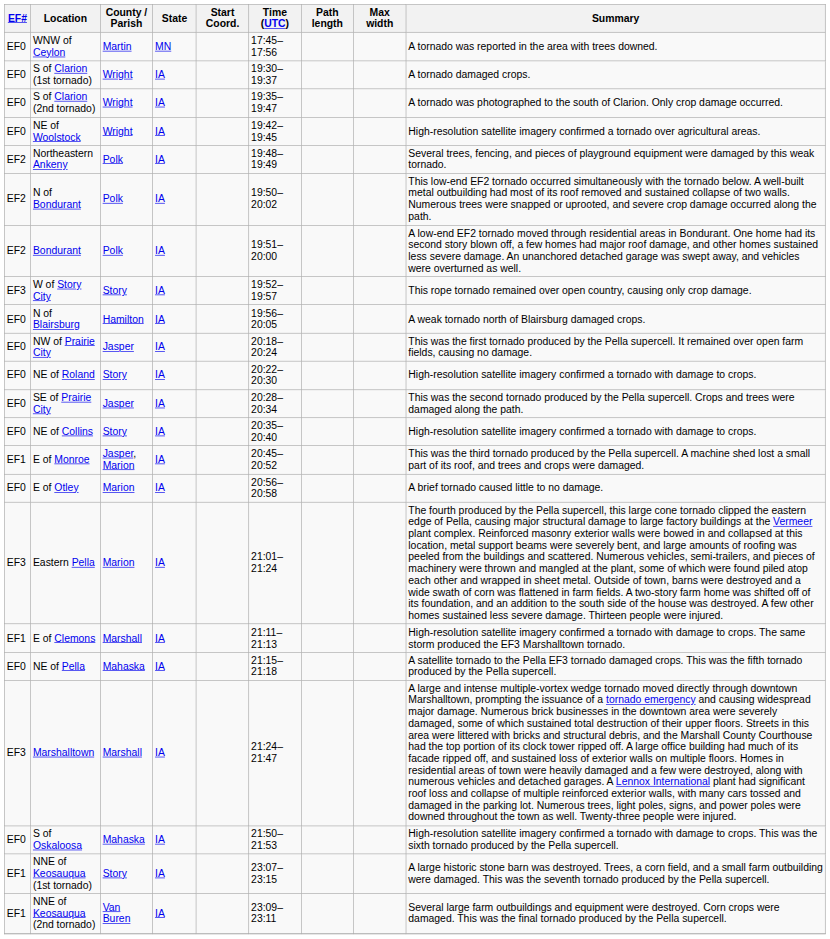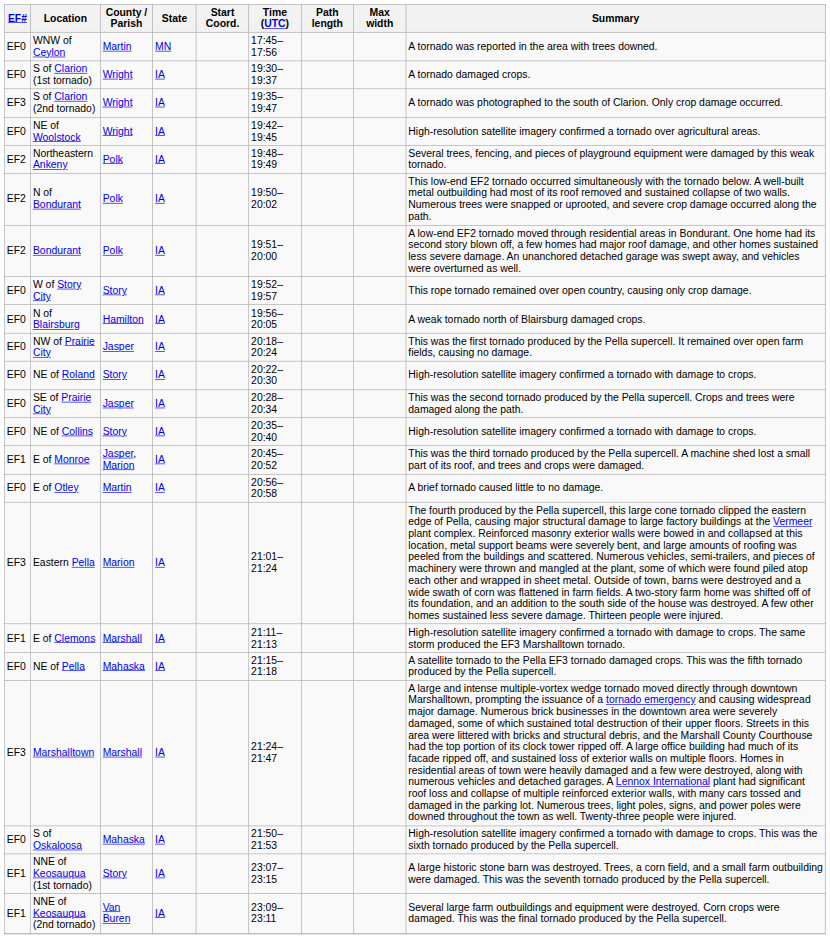 <table class="wikitable sortable" style="width:100%;">
 <tr>
 <th scope="col"  style="width:3%; text-align:center;"><a href='#'>EF#</a></th>
 <th scope="col"  style="width:7%; text-align:center;" class="unsortable">Location</th>
 <th scope="col"  style="width:6%; text-align:center;" class="unsortable">County / Parish</th>
 <th scope="col"  style="width:5%; text-align:center;">State</th>
 <th scope="col"  style="width:6%; text-align:center;">Start Coord.</th>
 <th scope="col"  style="width:6%; text-align:center;">Time (<a href='#'>UTC</a>)</th>
 <th scope="col"  style="width:6%; text-align:center;">Path length</th>
 <th scope="col"  style="width:6%; text-align:center;">Max width</th>
 <th scope="col" class="unsortable" style="width:48%; text-align:center;">Summary</th>
 </tr>
 <tr>
 <td bgcolor=>EF0</td>
 <td>WNW of <a href='#'>Ceylon</a></td>
 <td><a href='#'>Martin</a></td>
 <td><a href='#'>MN</a></td>
 <td></td>
 <td>17:45–17:56</td>
 <td></td>
 <td></td>
 <td>A tornado was reported in the area with trees downed.</td>
 </tr>
 <tr>
 <td bgcolor=>EF0</td>
 <td>S of <a href='#'>Clarion</a> (1st tornado)</td>
 <td><a href='#'>Wright</a></td>
 <td><a href='#'>IA</a></td>
 <td></td>
 <td>19:30–19:37</td>
 <td></td>
 <td></td>
 <td>A tornado damaged crops.</td>
 </tr>
 <tr>
-<td bgcolor=>EF0</td>
+<td bgcolor=>EF3</td>
 <td>S of <a href='#'>Clarion</a> (2nd tornado)</td>
 <td><a href='#'>Wright</a></td>
 <td><a href='#'>IA</a></td>
 <td></td>
 <td>19:35–19:47</td>
 <td></td>
 <td></td>
 <td>A tornado was photographed to the south of Clarion. Only crop damage occurred.</td>
 </tr>
 <tr>
 <td bgcolor=>EF0</td>
 <td>NE of <a href='#'>Woolstock</a></td>
 <td><a href='#'>Wright</a></td>
 <td><a href='#'>IA</a></td>
 <td></td>
 <td>19:42–19:45</td>
 <td></td>
 <td></td>
 <td>High-resolution satellite imagery confirmed a tornado over agricultural areas.</td>
 </tr>
 <tr>
 <td bgcolor=>EF2</td>
 <td>Northeastern <a href='#'>Ankeny</a></td>
 <td><a href='#'>Polk</a></td>
 <td><a href='#'>IA</a></td>
 <td></td>
 <td>19:48–19:49</td>
 <td></td>
 <td></td>
 <td>Several trees, fencing, and pieces of playground equipment were damaged by this weak tornado.</td>
 </tr>
 <tr>
 <td bgcolor=>EF2</td>
 <td>N of <a href='#'>Bondurant</a></td>
 <td><a href='#'>Polk</a></td>
 <td><a href='#'>IA</a></td>
 <td></td>
 <td>19:50–20:02</td>
 <td></td>
 <td></td>
 <td>This low-end EF2 tornado occurred simultaneously with the tornado below. A well-built metal outbuilding had most of its roof removed and sustained collapse of two walls. Numerous trees were snapped or uprooted, and severe crop damage occurred along the path.</td>
 </tr>
 <tr>
 <td bgcolor=>EF2</td>
 <td><a href='#'>Bondurant</a></td>
 <td><a href='#'>Polk</a></td>
 <td><a href='#'>IA</a></td>
 <td></td>
 <td>19:51–20:00</td>
 <td></td>
 <td></td>
 <td>A low-end EF2 tornado moved through residential areas in Bondurant. One home had its second story blown off, a few homes had major roof damage, and other homes sustained less severe damage. An unanchored detached garage was swept away, and vehicles were overturned as well.</td>
 </tr>
 <tr>
-<td bgcolor=>EF3</td>
+<td bgcolor=>EF0</td>
 <td>W of <a href='#'>Story City</a></td>
 <td><a href='#'>Story</a></td>
 <td><a href='#'>IA</a></td>
 <td></td>
 <td>19:52–19:57</td>
 <td></td>
 <td></td>
 <td>This rope tornado remained over open country, causing only crop damage.</td>
 </tr>
 <tr>
 <td bgcolor=>EF0</td>
 <td>N of <a href='#'>Blairsburg</a></td>
 <td><a href='#'>Hamilton</a></td>
 <td><a href='#'>IA</a></td>
 <td></td>
 <td>19:56–20:05</td>
 <td></td>
 <td></td>
 <td>A weak tornado north of Blairsburg damaged crops.</td>
 </tr>
 <tr>
 <td bgcolor=>EF0</td>
 <td>NW of <a href='#'>Prairie City</a></td>
 <td><a href='#'>Jasper</a></td>
 <td><a href='#'>IA</a></td>
 <td></td>
 <td>20:18–20:24</td>
 <td></td>
 <td></td>
 <td>This was the first tornado produced by the Pella supercell. It remained over open farm fields, causing no damage.</td>
 </tr>
 <tr>
 <td bgcolor=>EF0</td>
 <td>NE of <a href='#'>Roland</a></td>
 <td><a href='#'>Story</a></td>
 <td><a href='#'>IA</a></td>
 <td></td>
 <td>20:22–20:30</td>
 <td></td>
 <td></td>
 <td>High-resolution satellite imagery confirmed a tornado with damage to crops.</td>
 </tr>
 <tr>
 <td bgcolor=>EF0</td>
 <td>SE of <a href='#'>Prairie City</a></td>
 <td><a href='#'>Jasper</a></td>
 <td><a href='#'>IA</a></td>
 <td></td>
 <td>20:28–20:34</td>
 <td></td>
 <td></td>
 <td>This was the second tornado produced by the Pella supercell. Crops and trees were damaged along the path.</td>
 </tr>
 <tr>
 <td bgcolor=>EF0</td>
 <td>NE of <a href='#'>Collins</a></td>
 <td><a href='#'>Story</a></td>
 <td><a href='#'>IA</a></td>
 <td></td>
 <td>20:35–20:40</td>
 <td></td>
 <td></td>
 <td>High-resolution satellite imagery confirmed a tornado with damage to crops.</td>
 </tr>
 <tr>
 <td bgcolor=>EF1</td>
 <td>E of <a href='#'>Monroe</a></td>
 <td><a href='#'>Jasper</a>, <a href='#'>Marion</a></td>
 <td><a href='#'>IA</a></td>
 <td></td>
 <td>20:45–20:52</td>
 <td></td>
 <td></td>
 <td>This was the third tornado produced by the Pella supercell. A machine shed lost a small part of its roof, and trees and crops were damaged.</td>
 </tr>
 <tr>
 <td bgcolor=>EF0</td>
 <td>E of <a href='#'>Otley</a></td>
-<td><a href='#'>Marion</a></td>
+<td><a href='#'>Martin</a></td>
 <td><a href='#'>IA</a></td>
 <td></td>
 <td>20:56–20:58</td>
 <td></td>
 <td></td>
 <td>A brief tornado caused little to no damage.</td>
 </tr>
 <tr>
 <td bgcolor=>EF3</td>
 <td>Eastern <a href='#'>Pella</a></td>
 <td><a href='#'>Marion</a></td>
 <td><a href='#'>IA</a></td>
 <td></td>
 <td>21:01–21:24</td>
 <td></td>
 <td></td>
 <td>The fourth produced by the Pella supercell, this large cone tornado clipped the eastern edge of Pella, causing major structural damage to large factory buildings at the <a href='#'>Vermeer</a> plant complex. Reinforced masonry exterior walls were bowed in and collapsed at this location, metal support beams were severely bent, and large amounts of roofing was peeled from the buildings and scattered. Numerous vehicles, semi-trailers, and pieces of machinery were thrown and mangled at the plant, some of which were found piled atop each other and wrapped in sheet metal. Outside of town, barns were destroyed and a wide swath of corn was flattened in farm fields. A two-story farm home was shifted off of its foundation, and an addition to the south side of the house was destroyed. A few other homes sustained less severe damage. Thirteen people were injured.</td>
 </tr>
 <tr>
 <td bgcolor=>EF1</td>
 <td>E of <a href='#'>Clemons</a></td>
 <td><a href='#'>Marshall</a></td>
 <td><a href='#'>IA</a></td>
 <td></td>
 <td>21:11–21:13</td>
 <td></td>
 <td></td>
 <td>High-resolution satellite imagery confirmed a tornado with damage to crops. The same storm produced the EF3 Marshalltown tornado.</td>
 </tr>
 <tr>
 <td bgcolor=>EF0</td>
 <td>NE of <a href='#'>Pella</a></td>
 <td><a href='#'>Mahaska</a></td>
 <td><a href='#'>IA</a></td>
 <td></td>
 <td>21:15–21:18</td>
 <td></td>
 <td></td>
 <td>A satellite tornado to the Pella EF3 tornado damaged crops. This was the fifth tornado produced by the Pella supercell.</td>
 </tr>
 <tr>
 <td bgcolor=>EF3</td>
 <td><a href='#'>Marshalltown</a></td>
 <td><a href='#'>Marshall</a></td>
 <td><a href='#'>IA</a></td>
 <td></td>
 <td>21:24–21:47</td>
 <td></td>
 <td></td>
 <td>A large and intense multiple-vortex wedge tornado moved directly through downtown Marshalltown, prompting the issuance of a <a href='#'>tornado emergency</a> and causing widespread major damage. Numerous brick businesses in the downtown area were severely damaged, some of which sustained total destruction of their upper floors. Streets in this area were littered with bricks and structural debris, and the Marshall County Courthouse had the top portion of its clock tower ripped off. A large office building had much of its facade ripped off, and sustained loss of exterior walls on multiple floors. Homes in residential areas of town were heavily damaged and a few were destroyed, along with numerous vehicles and detached garages. A <a href='#'>Lennox International</a> plant had significant roof loss and collapse of multiple reinforced exterior walls, with many cars tossed and damaged in the parking lot. Numerous trees, light poles, signs, and power poles were downed throughout the town as well. Twenty-three people were injured.</td>
 </tr>
 <tr>
 <td bgcolor=>EF0</td>
 <td>S of <a href='#'>Oskaloosa</a></td>
 <td><a href='#'>Mahaska</a></td>
 <td><a href='#'>IA</a></td>
 <td></td>
 <td>21:50–21:53</td>
 <td></td>
 <td></td>
 <td>High-resolution satellite imagery confirmed a tornado with damage to crops. This was the sixth tornado produced by the Pella supercell.</td>
 </tr>
 <tr>
 <td bgcolor=>EF1</td>
 <td>NNE of <a href='#'>Keosauqua</a> (1st tornado)</td>
 <td><a href='#'>Story</a></td>
 <td><a href='#'>IA</a></td>
 <td></td>
 <td>23:07–23:15</td>
 <td></td>
 <td></td>
 <td>A large historic stone barn was destroyed. Trees, a corn field, and a small farm outbuilding were damaged. This was the seventh tornado produced by the Pella supercell.</td>
 </tr>
 <tr>
 <td bgcolor=>EF1</td>
 <td>NNE of <a href='#'>Keosauqua</a> (2nd tornado)</td>
 <td><a href='#'>Van Buren</a></td>
 <td><a href='#'>IA</a></td>
 <td></td>
 <td>23:09–23:11</td>
 <td></td>
 <td></td>
 <td>Several large farm outbuildings and equipment were destroyed. Corn crops were damaged. This was the final tornado produced by the Pella supercell.</td>
 </tr>
 <tr>
 </tr>
 </table>
